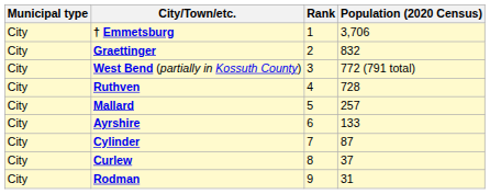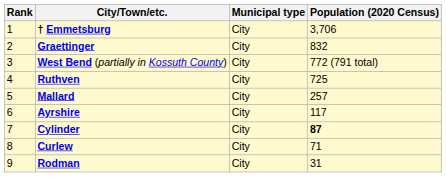 <table class="wikitable sortable">
 <tr>
+<th>Rank</th>
+<th>City/Town/etc.</th>
 <th>Municipal type</th>
-<th>City/Town/etc.</th>
-<th>Rank</th>
 <th>Population (2020 Census)</th>
 </tr>
 <tr style=background-color:#FFFACD>
+<td>1</td>
+<td><strong>†</strong> <strong><a href='#'>Emmetsburg</a></strong></td>
 <td>City</td>
-<td><strong>†</strong> <strong><a href='#'>Emmetsburg</a></strong></td>
-<td>1</td>
 <td>3,706</td>
 </tr>
 <tr style=background-color:#FFFACD>
+<td>2</td>
+<td><strong><a href='#'>Graettinger</a></strong></td>
 <td>City</td>
-<td><strong><a href='#'>Graettinger</a></strong></td>
-<td>2</td>
 <td>832</td>
 </tr>
 <tr style=background-color:#FFFACD>
+<td>3</td>
+<td><strong><a href='#'>West Bend</a></strong> (<em>partially in <a href='#'>Kossuth County</a></em>)</td>
 <td>City</td>
-<td><strong><a href='#'>West Bend</a></strong> (<em>partially in <a href='#'>Kossuth County</a></em>)</td>
-<td>3</td>
 <td>772 (791 total)</td>
 </tr>
 <tr style=background-color:#FFFACD>
+<td>4</td>
+<td><strong><a href='#'>Ruthven</a></strong></td>
 <td>City</td>
-<td><strong><a href='#'>Ruthven</a></strong></td>
-<td>4</td>
-<td>728</td>
+<td>725</td>
 </tr>
 <tr style=background-color:#FFFACD>
+<td>5</td>
+<td><strong><a href='#'>Mallard</a></strong></td>
 <td>City</td>
-<td><strong><a href='#'>Mallard</a></strong></td>
-<td>5</td>
 <td>257</td>
 </tr>
 <tr style=background-color:#FFFACD>
+<td>6</td>
+<td><strong><a href='#'>Ayrshire</a></strong></td>
 <td>City</td>
-<td><strong><a href='#'>Ayrshire</a></strong></td>
-<td>6</td>
-<td>133</td>
+<td>117</td>
 </tr>
 <tr style=background-color:#FFFACD>
+<td>7</td>
+<td><strong><a href='#'>Cylinder</a></strong></td>
 <td>City</td>
-<td><strong><a href='#'>Cylinder</a></strong></td>
-<td>7</td>
-<td>87</td>
+<td><strong>87</strong></td>
 </tr>
 <tr style=background-color:#FFFACD>
+<td>8</td>
+<td><strong><a href='#'>Curlew</a></strong></td>
 <td>City</td>
-<td><strong><a href='#'>Curlew</a></strong></td>
-<td>8</td>
-<td>37</td>
+<td>71</td>
 </tr>
 <tr style=background-color:#FFFACD>
+<td>9</td>
+<td><strong><a href='#'>Rodman</a></strong></td>
 <td>City</td>
-<td><strong><a href='#'>Rodman</a></strong></td>
-<td>9</td>
 <td>31</td>
 </tr>
 </table>
